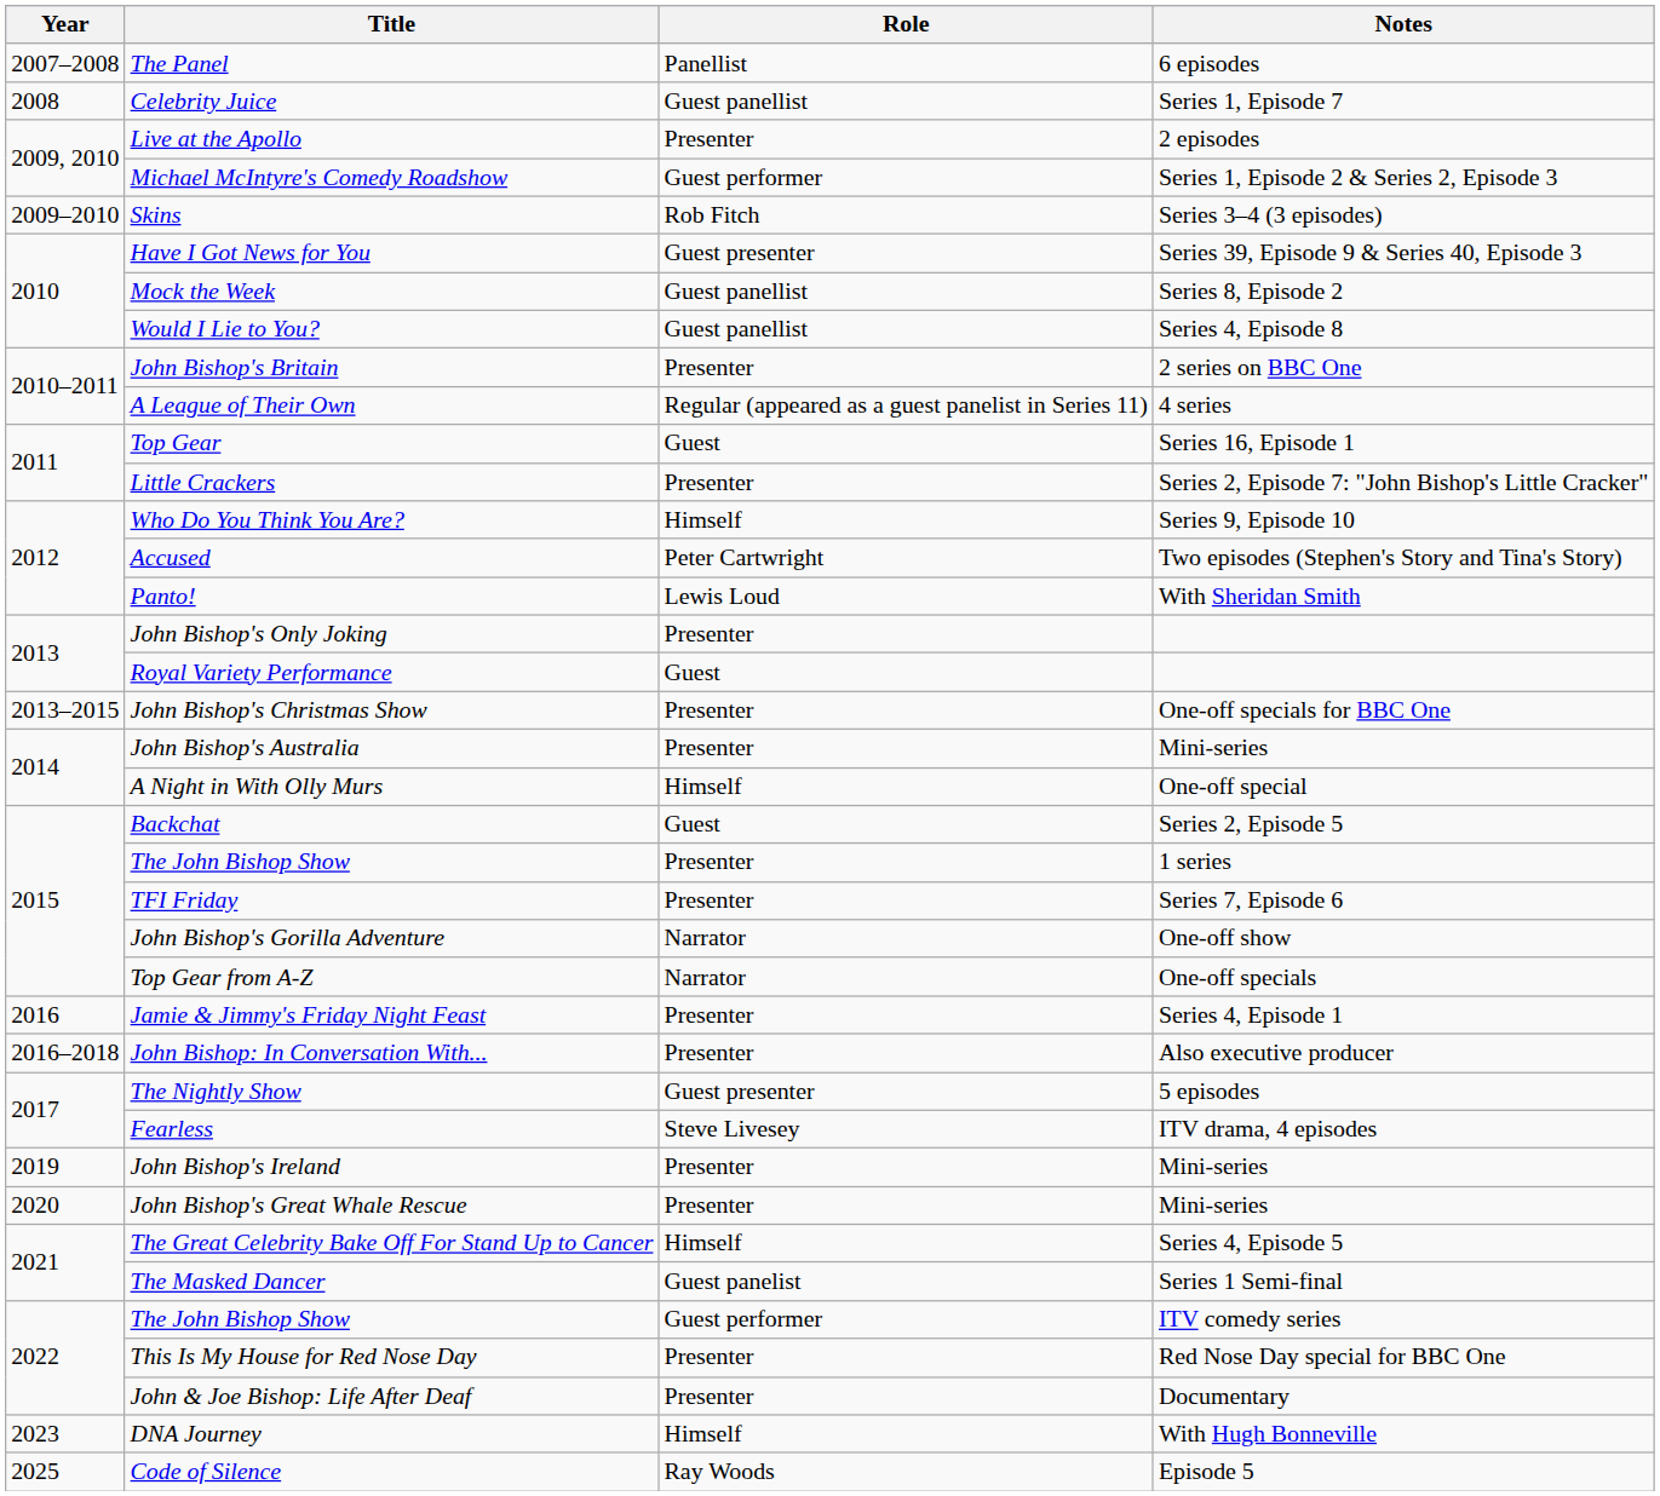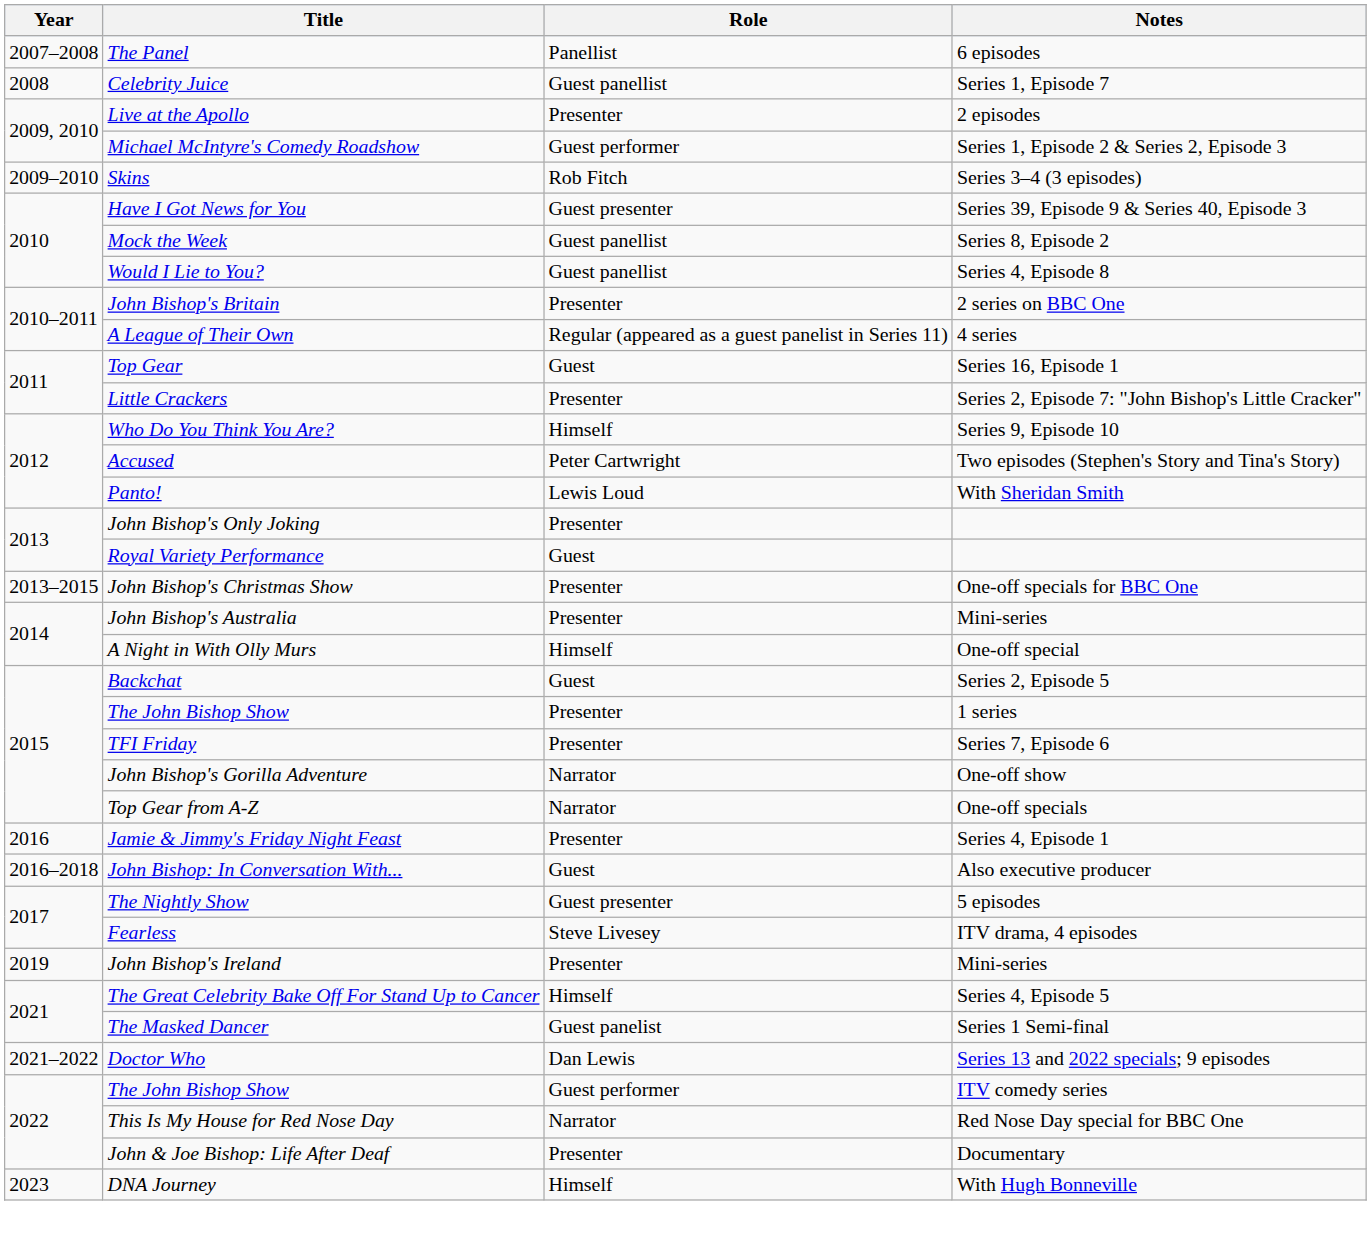 <table class="wikitable">
 <tr style="background:#b0c4de; text-align:center;">
 <th>Year</th>
 <th>Title</th>
 <th>Role</th>
 <th>Notes</th>
 </tr>
 <tr>
 <td>2007–2008</td>
 <td><em><a href='#'>The Panel</a></em></td>
 <td>Panellist</td>
 <td>6 episodes</td>
 </tr>
 <tr>
 <td>2008</td>
 <td><em><a href='#'>Celebrity Juice</a></em></td>
 <td>Guest panellist</td>
 <td>Series 1, Episode 7</td>
 </tr>
 <tr>
 <td rowspan=2>2009, 2010</td>
 <td><em><a href='#'>Live at the Apollo</a></em></td>
 <td>Presenter</td>
 <td>2 episodes</td>
 </tr>
 <tr>
 <td><em><a href='#'>Michael McIntyre's Comedy Roadshow</a></em></td>
 <td>Guest performer</td>
 <td>Series 1, Episode 2 & Series 2, Episode 3</td>
 </tr>
 <tr>
 <td>2009–2010</td>
 <td><em><a href='#'>Skins</a></em></td>
 <td>Rob Fitch</td>
 <td>Series 3–4 (3 episodes)</td>
 </tr>
 <tr>
 <td rowspan=3>2010</td>
 <td><em><a href='#'>Have I Got News for You</a></em></td>
 <td>Guest presenter</td>
 <td>Series 39, Episode 9 & Series 40, Episode 3</td>
 </tr>
 <tr>
 <td><em><a href='#'>Mock the Week</a></em></td>
 <td>Guest panellist</td>
 <td>Series 8, Episode 2</td>
 </tr>
 <tr>
 <td><em><a href='#'>Would I Lie to You?</a></em></td>
 <td>Guest panellist</td>
 <td>Series 4, Episode 8</td>
 </tr>
 <tr>
 <td rowspan="2">2010–2011</td>
 <td><em><a href='#'>John Bishop's Britain</a></em></td>
 <td>Presenter</td>
 <td>2 series on <a href='#'>BBC One</a></td>
 </tr>
 <tr>
 <td><em><a href='#'>A League of Their Own</a></em></td>
 <td>Regular (appeared as a guest panelist in Series 11)</td>
 <td>4 series</td>
 </tr>
 <tr>
 <td rowspan=2>2011</td>
 <td><em><a href='#'>Top Gear</a></em></td>
 <td>Guest</td>
 <td>Series 16, Episode 1</td>
 </tr>
 <tr>
 <td><em><a href='#'>Little Crackers</a></em></td>
 <td>Presenter</td>
 <td>Series 2, Episode 7: "John Bishop's Little Cracker"</td>
 </tr>
 <tr>
 <td rowspan=3>2012</td>
 <td><em><a href='#'>Who Do You Think You Are?</a></em></td>
 <td>Himself</td>
 <td>Series 9, Episode 10</td>
 </tr>
 <tr>
 <td><em><a href='#'>Accused</a></em></td>
 <td>Peter Cartwright</td>
 <td>Two episodes (Stephen's Story and Tina's Story)</td>
 </tr>
 <tr>
 <td><em><a href='#'>Panto!</a></em></td>
 <td>Lewis Loud</td>
 <td>With <a href='#'>Sheridan Smith</a></td>
 </tr>
 <tr>
 <td rowspan="2">2013</td>
 <td><em>John Bishop's Only Joking</em></td>
 <td>Presenter</td>
 <td></td>
 </tr>
 <tr>
 <td><em><a href='#'>Royal Variety Performance</a></em></td>
 <td>Guest</td>
 <td></td>
 </tr>
 <tr>
 <td>2013–2015</td>
 <td><em>John Bishop's Christmas Show</em></td>
 <td>Presenter</td>
 <td>One-off specials for <a href='#'>BBC One</a></td>
 </tr>
 <tr>
 <td rowspan=2>2014</td>
 <td><em>John Bishop's Australia</em></td>
 <td>Presenter</td>
 <td>Mini-series</td>
 </tr>
 <tr>
 <td><em>A Night in With Olly Murs</em></td>
 <td>Himself</td>
 <td>One-off special</td>
 </tr>
 <tr>
 <td rowspan=5>2015</td>
 <td><em><a href='#'>Backchat</a></em></td>
 <td>Guest</td>
 <td>Series 2, Episode 5</td>
 </tr>
 <tr>
 <td><em><a href='#'>The John Bishop Show</a></em></td>
 <td>Presenter</td>
 <td>1 series</td>
 </tr>
 <tr>
 <td><em><a href='#'>TFI Friday</a></em></td>
 <td>Presenter</td>
 <td>Series 7, Episode 6</td>
 </tr>
 <tr>
 <td><em>John Bishop's Gorilla Adventure</em></td>
 <td>Narrator</td>
 <td>One-off show</td>
 </tr>
 <tr>
 <td><em>Top Gear from A-Z</em></td>
 <td>Narrator</td>
 <td>One-off specials</td>
 </tr>
 <tr>
 <td>2016</td>
 <td><em><a href='#'>Jamie & Jimmy's Friday Night Feast</a></em></td>
 <td>Presenter</td>
 <td>Series 4, Episode 1</td>
 </tr>
 <tr>
 <td>2016–2018</td>
 <td><em><a href='#'>John Bishop: In Conversation With...</a></em></td>
-<td>Presenter</td>
+<td>Guest</td>
 <td>Also executive producer</td>
 </tr>
 <tr>
 <td rowspan=2>2017</td>
 <td><em><a href='#'>The Nightly Show</a></em></td>
 <td>Guest presenter</td>
 <td>5 episodes</td>
 </tr>
 <tr>
 <td><em><a href='#'>Fearless</a></em></td>
 <td>Steve Livesey</td>
 <td>ITV drama, 4 episodes</td>
 </tr>
 <tr>
 <td>2019</td>
 <td><em>John Bishop's Ireland</em></td>
 <td>Presenter</td>
 <td>Mini-series</td>
 </tr>
 <tr>
-<td>2020</td>
-<td><em>John Bishop's Great Whale Rescue</em></td>
-<td>Presenter</td>
-<td>Mini-series</td>
-</tr>
-<tr>
 <td rowspan=2>2021</td>
 <td><a href='#'><em>The Great Celebrity Bake Off For Stand Up to Cancer</em></a></td>
 <td>Himself</td>
 <td>Series 4, Episode 5</td>
 </tr>
 <tr>
 <td><em><a href='#'>The Masked Dancer</a></em></td>
 <td>Guest panelist</td>
 <td>Series 1 Semi-final</td>
 </tr>
 <tr>
+<td>2021–2022</td>
+<td><em><a href='#'>Doctor Who</a></em></td>
+<td>Dan Lewis</td>
+<td><a href='#'>Series 13</a> and <a href='#'>2022 specials</a>; 9 episodes</td>
+</tr>
+<tr>
 <td rowspan=3>2022</td>
 <td><em><a href='#'>The John Bishop Show</a></em></td>
 <td>Guest performer</td>
 <td><a href='#'>ITV</a> comedy series</td>
 </tr>
 <tr>
 <td><em>This Is My House for Red Nose Day</em></td>
-<td>Presenter</td>
+<td>Narrator</td>
 <td>Red Nose Day special for BBC One</td>
 </tr>
 <tr>
 <td><em>John & Joe Bishop: Life After Deaf</em></td>
 <td>Presenter</td>
 <td>Documentary</td>
 </tr>
 <tr>
 <td>2023</td>
 <td><em>DNA Journey</em></td>
 <td>Himself</td>
 <td>With <a href='#'>Hugh Bonneville</a></td>
 </tr>
-<tr>
-<td>2025</td>
-<td><a href='#'> <em>Code of Silence</em></a></td>
-<td>Ray Woods</td>
-<td>Episode 5</td>
-</tr>
 </table>
